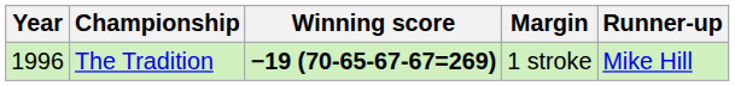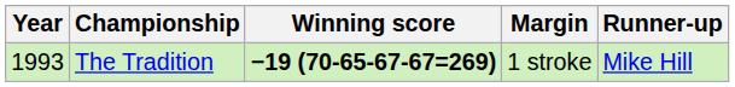 <table class="wikitable">
 <tr>
 <th>Year</th>
 <th>Championship</th>
 <th>Winning score</th>
 <th>Margin</th>
 <th>Runner-up</th>
 </tr>
 <tr style="background:#d0f0c0;">
-<td>1996</td>
+<td>1993</td>
 <td><a href='#'>The Tradition</a></td>
 <td><strong>−19 (70-65-67-67=269)</strong></td>
 <td>1 stroke</td>
 <td> <a href='#'>Mike Hill</a></td>
 </tr>
 </table>
